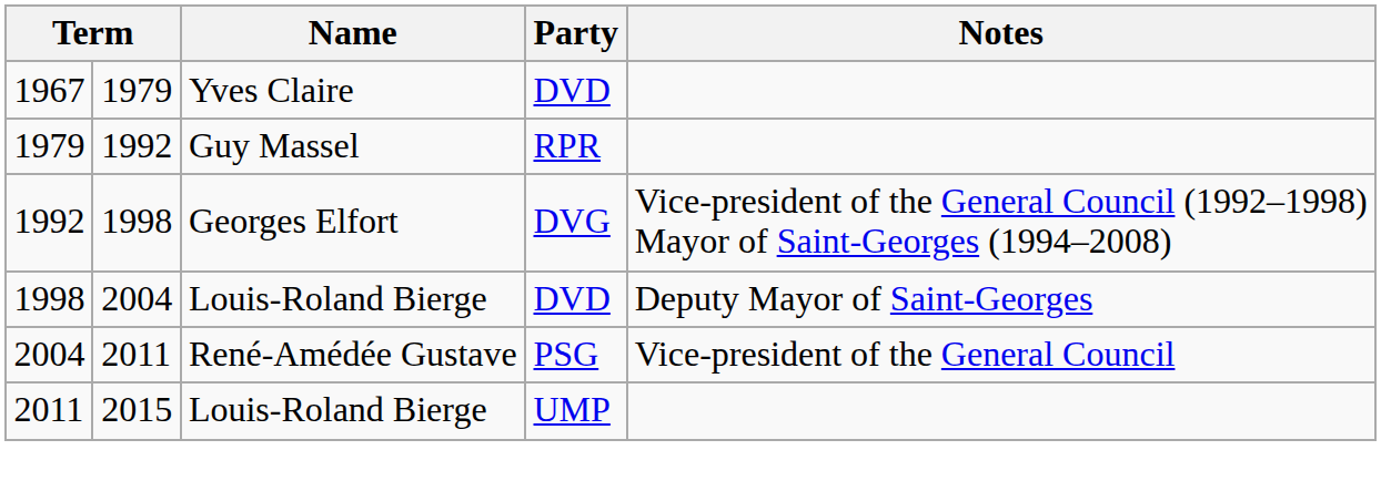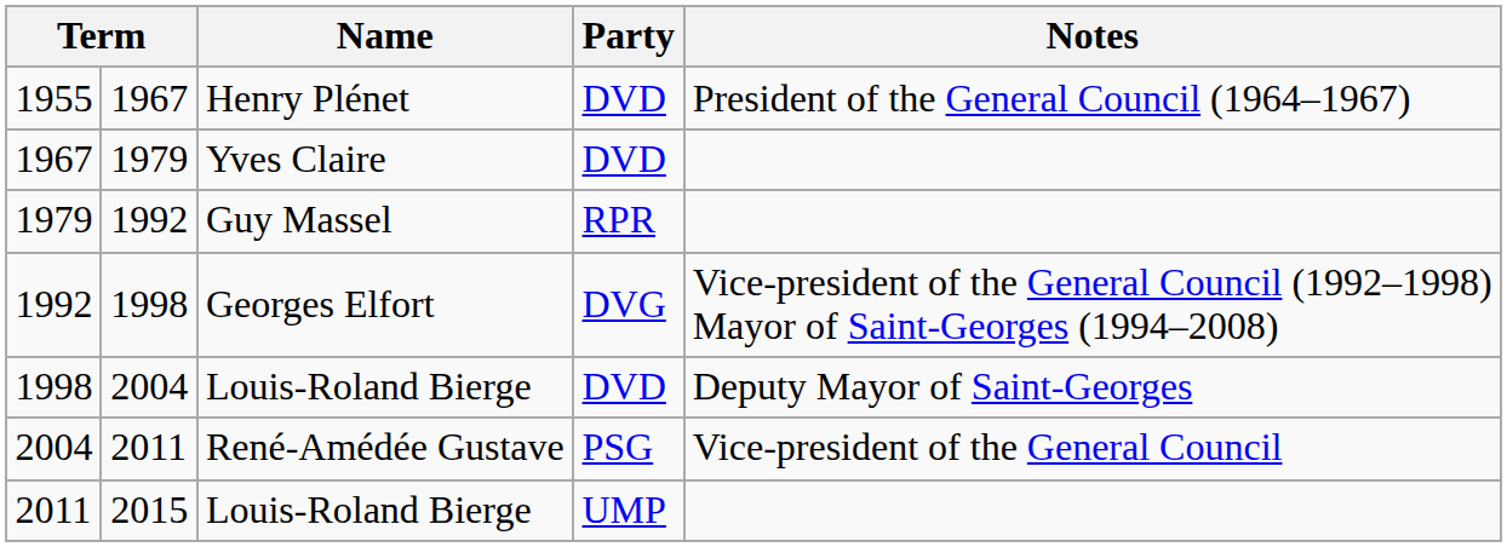 <table class="wikitable">
 <tr>
 <th colspan="2">Term</th>
 <th>Name</th>
 <th>Party</th>
 <th>Notes</th>
+</tr>
+<tr>
+<td>1955</td>
+<td>1967</td>
+<td>Henry Plénet</td>
+<td><a href='#'>DVD</a></td>
+<td>President of the <a href='#'>General Council</a> (1964–1967)</td>
 </tr>
 <tr>
 <td>1967</td>
 <td>1979</td>
 <td>Yves Claire</td>
 <td><a href='#'>DVD</a></td>
 <td></td>
 </tr>
 <tr>
 <td>1979</td>
 <td>1992</td>
 <td>Guy Massel</td>
 <td><a href='#'>RPR</a></td>
 <td></td>
 </tr>
 <tr>
 <td>1992</td>
 <td>1998</td>
 <td>Georges Elfort</td>
 <td><a href='#'>DVG</a></td>
 <td>Vice-president of the <a href='#'>General Council</a> (1992–1998)<br>Mayor of <a href='#'>Saint-Georges</a> (1994–2008)</td>
 </tr>
 <tr>
 <td>1998</td>
 <td>2004</td>
 <td>Louis-Roland Bierge</td>
 <td><a href='#'>DVD</a></td>
 <td>Deputy Mayor of <a href='#'>Saint-Georges</a></td>
 </tr>
 <tr>
 <td>2004</td>
 <td>2011</td>
 <td>René-Amédée Gustave</td>
 <td><a href='#'>PSG</a></td>
 <td>Vice-president of the <a href='#'>General Council</a></td>
 </tr>
 <tr>
 <td>2011</td>
 <td>2015</td>
 <td>Louis-Roland Bierge</td>
 <td><a href='#'>UMP</a></td>
 <td></td>
 </tr>
 </table>
